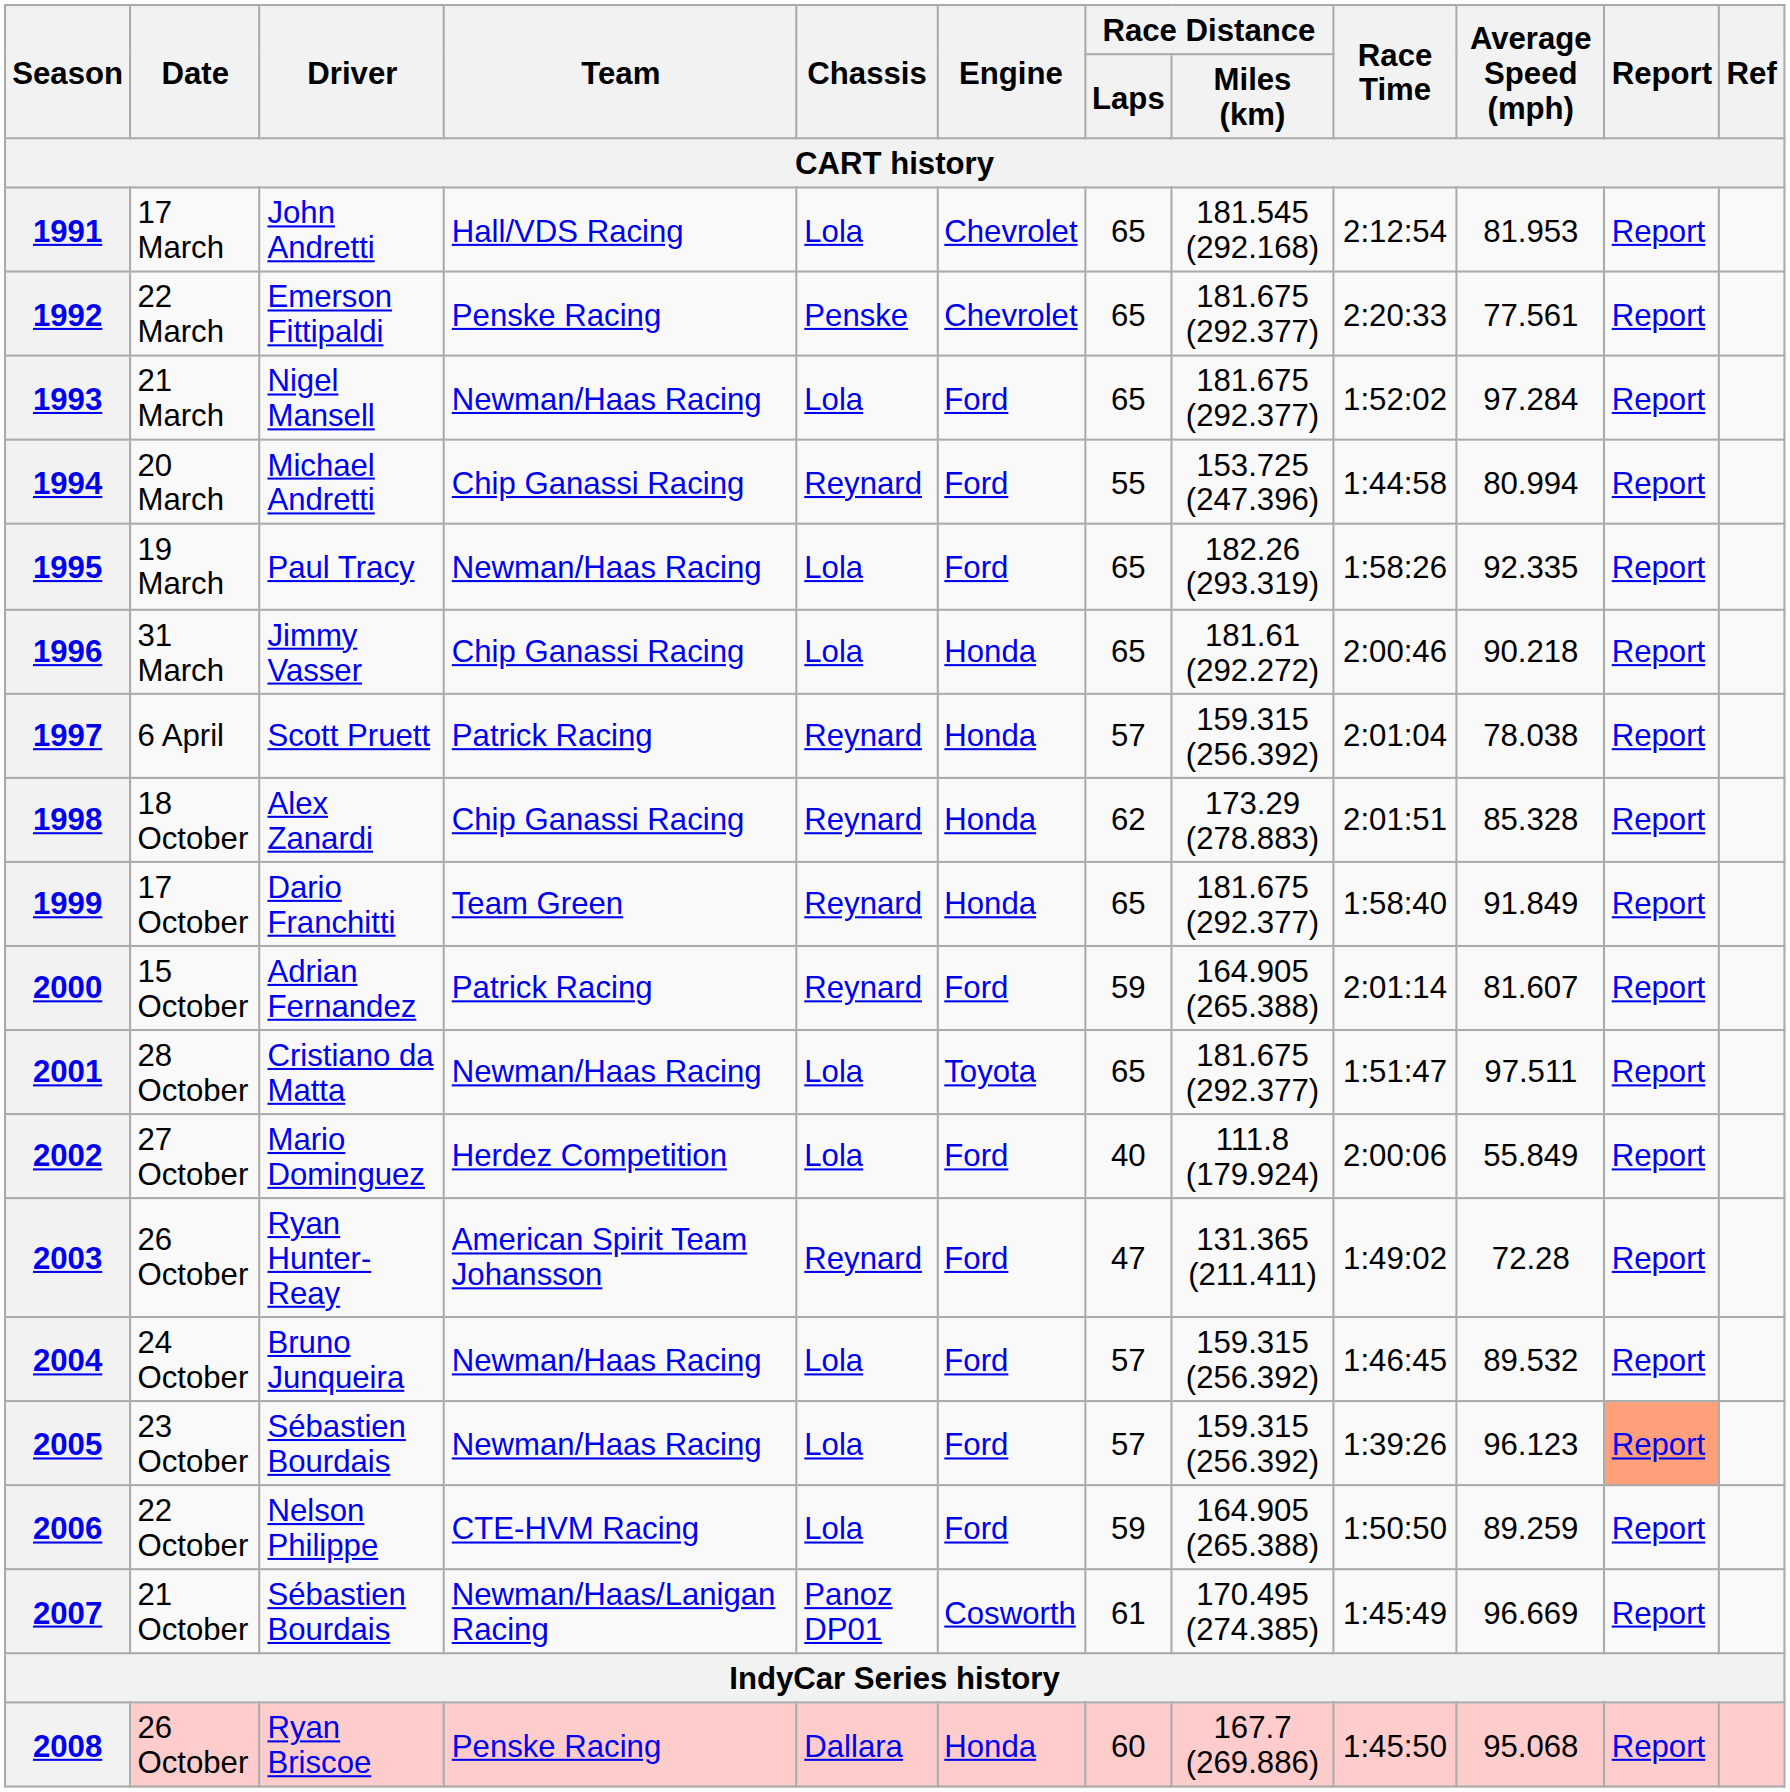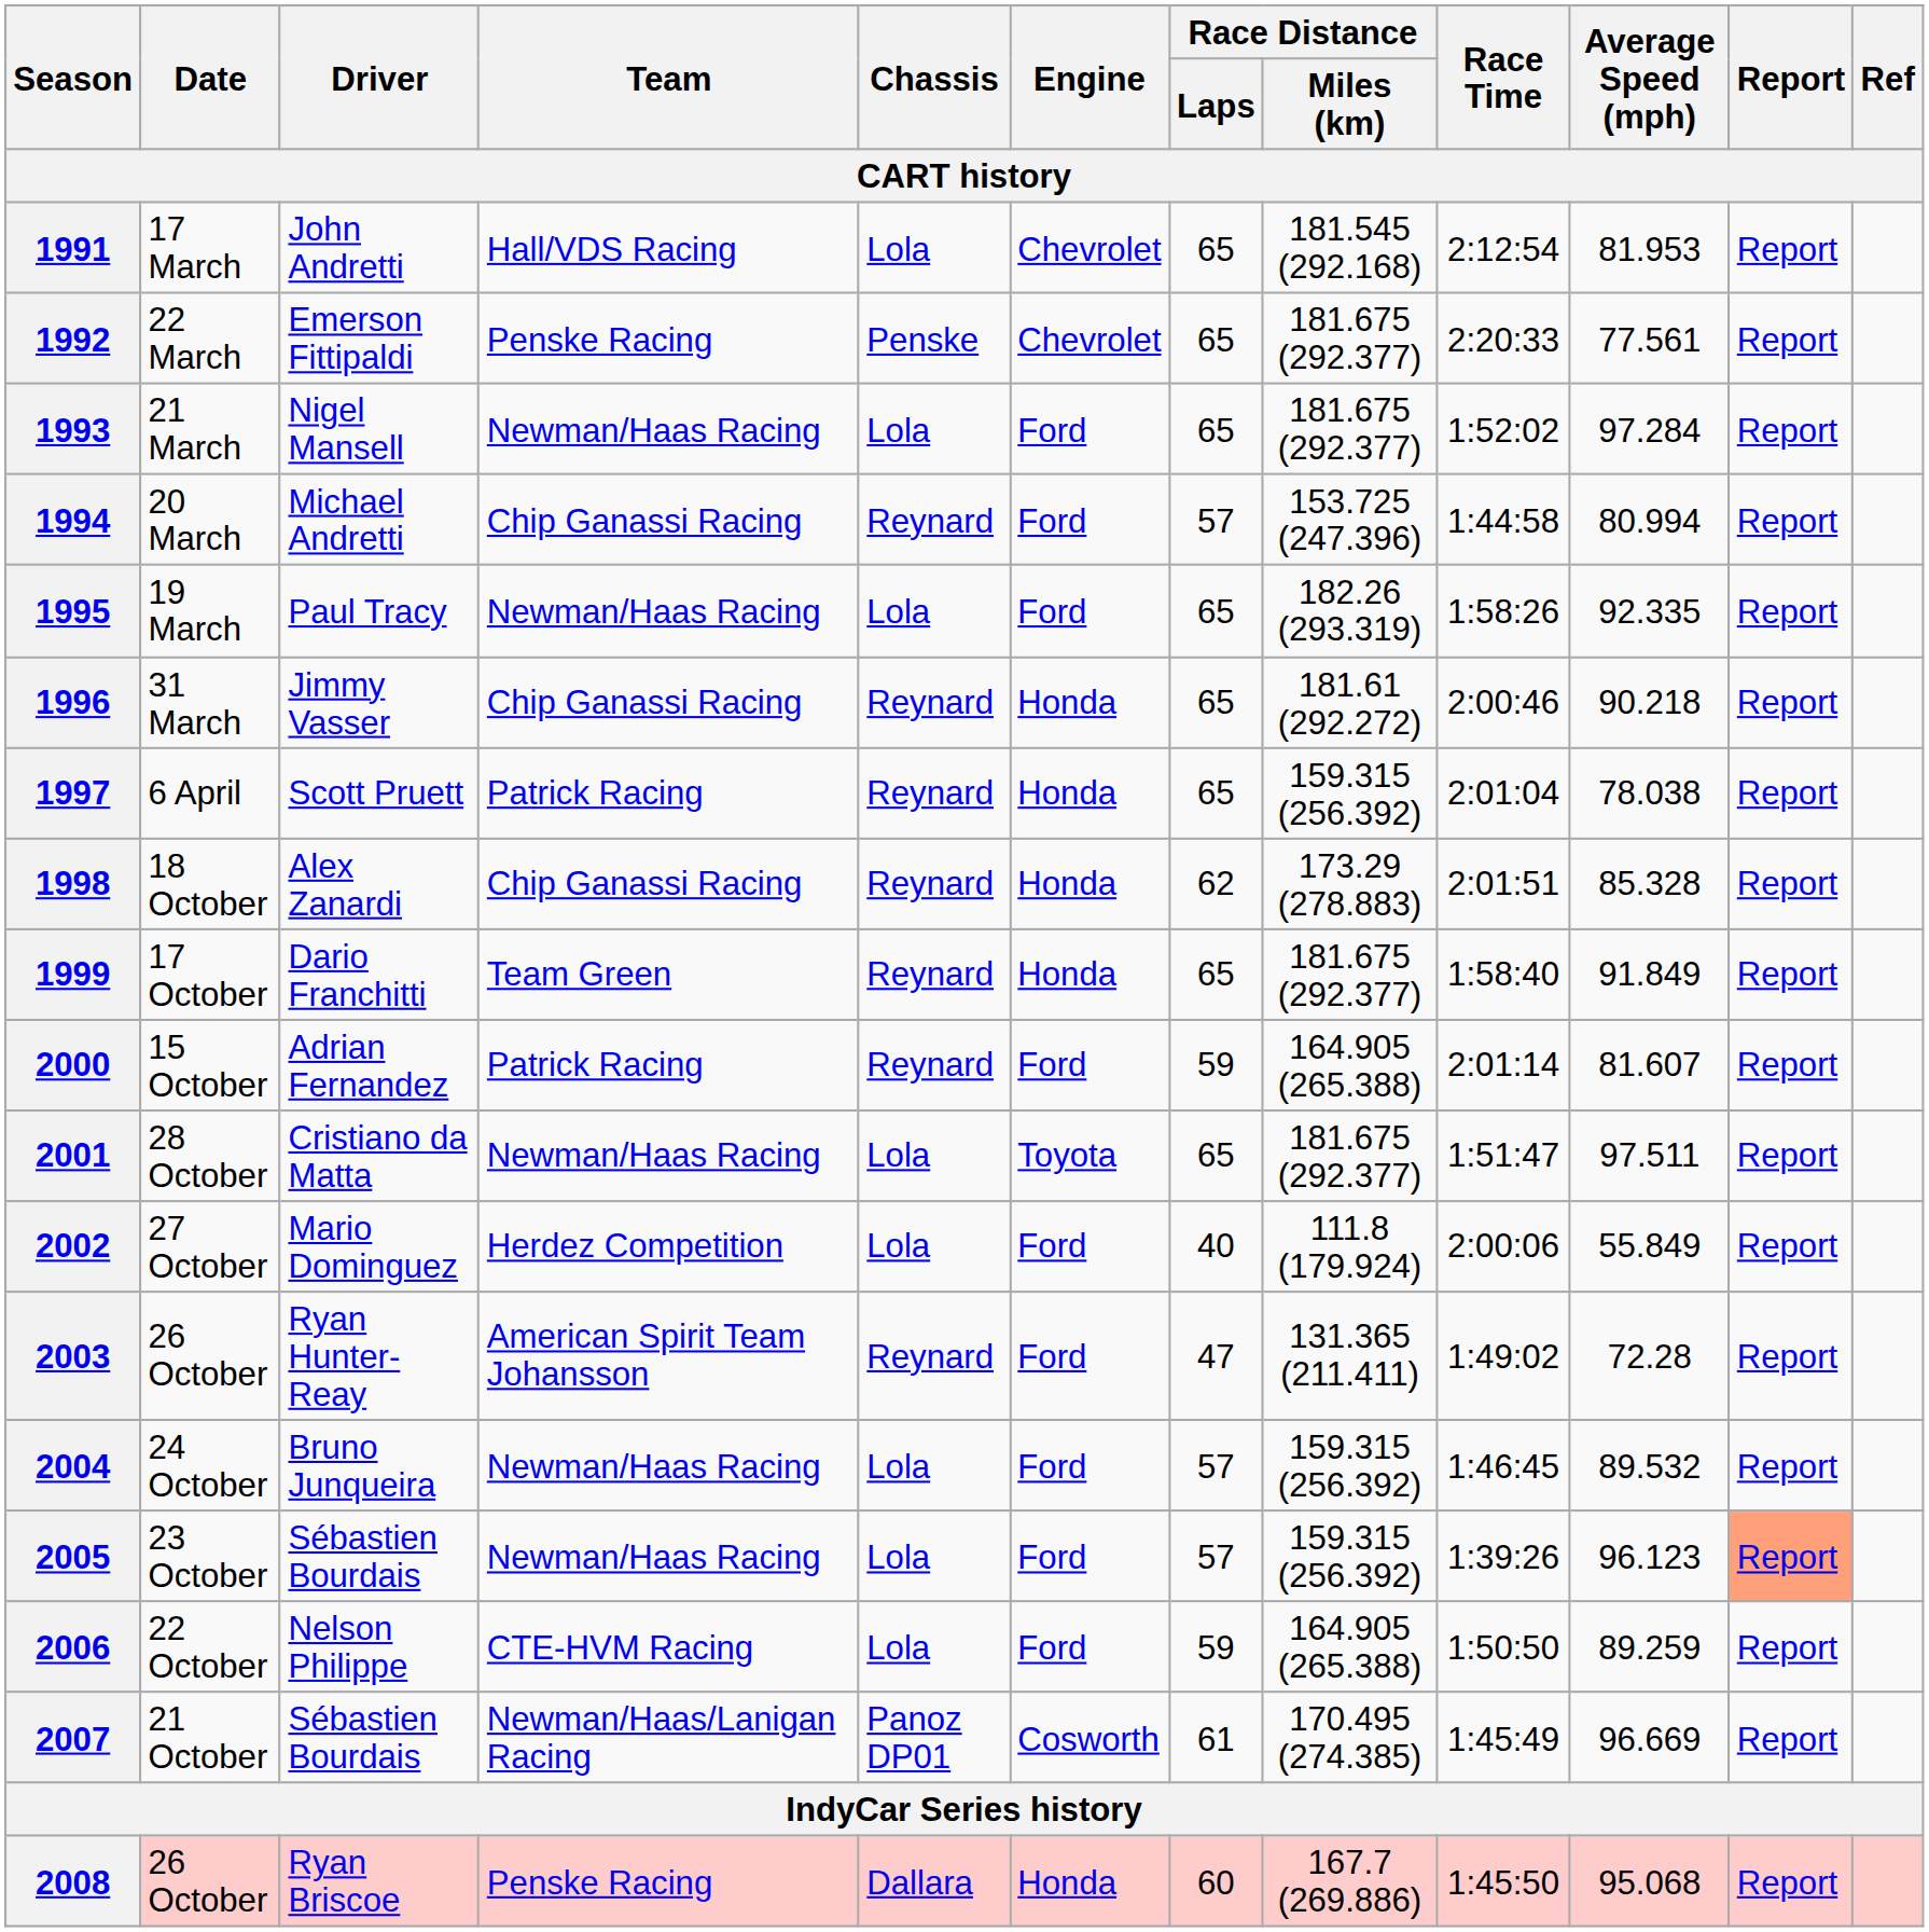 <table class="wikitable" style="font-size: 95%;">
 <tr>
 <th rowspan="2">Season</th>
 <th rowspan="2">Date</th>
 <th rowspan="2">Driver</th>
 <th rowspan="2">Team</th>
 <th rowspan="2">Chassis</th>
 <th rowspan="2">Engine</th>
 <th colspan="2">Race Distance</th>
 <th rowspan="2">Race Time</th>
 <th rowspan="2">Average Speed<br>(mph)</th>
 <th rowspan="2">Report</th>
 <th rowspan="2">Ref</th>
 </tr>
 <tr>
 <th>Laps</th>
 <th>Miles (km)</th>
 </tr>
 <tr>
 <th colspan=12>CART history</th>
 </tr>
 <tr>
 <th><a href='#'>1991</a></th>
 <td>17 March</td>
 <td> <a href='#'>John Andretti</a></td>
 <td><a href='#'>Hall/VDS Racing</a></td>
 <td><a href='#'>Lola</a></td>
 <td><a href='#'>Chevrolet</a></td>
 <td align="center">65</td>
 <td align="center">181.545 (292.168)</td>
 <td align="center">2:12:54</td>
 <td align="center">81.953</td>
 <td><a href='#'>Report</a></td>
 <td align="center"></td>
 </tr>
 <tr>
 <th><a href='#'>1992</a></th>
 <td>22 March</td>
 <td> <a href='#'>Emerson Fittipaldi</a></td>
 <td><a href='#'>Penske Racing</a></td>
 <td><a href='#'>Penske</a></td>
 <td><a href='#'>Chevrolet</a></td>
 <td align="center">65</td>
 <td align="center">181.675 (292.377)</td>
 <td align="center">2:20:33</td>
 <td align="center">77.561</td>
 <td><a href='#'>Report</a></td>
 <td align="center"></td>
 </tr>
 <tr>
 <th><a href='#'>1993</a></th>
 <td>21 March</td>
 <td> <a href='#'>Nigel Mansell</a></td>
 <td><a href='#'>Newman/Haas Racing</a></td>
 <td><a href='#'>Lola</a></td>
 <td><a href='#'>Ford</a></td>
 <td align="center">65</td>
 <td align="center">181.675 (292.377)</td>
 <td align="center">1:52:02</td>
 <td align="center">97.284</td>
 <td><a href='#'>Report</a></td>
 <td align="center"></td>
 </tr>
 <tr>
 <th><a href='#'>1994</a></th>
 <td>20 March</td>
 <td> <a href='#'>Michael Andretti</a></td>
 <td><a href='#'>Chip Ganassi Racing</a></td>
 <td><a href='#'>Reynard</a></td>
 <td><a href='#'>Ford</a></td>
-<td align="center">55</td>
+<td align="center">57</td>
 <td align="center">153.725 (247.396)</td>
 <td align="center">1:44:58</td>
 <td align="center">80.994</td>
 <td><a href='#'>Report</a></td>
 <td align="center"></td>
 </tr>
 <tr>
 <th><a href='#'>1995</a></th>
 <td>19 March</td>
 <td> <a href='#'>Paul Tracy</a></td>
 <td><a href='#'>Newman/Haas Racing</a></td>
 <td><a href='#'>Lola</a></td>
 <td><a href='#'>Ford</a></td>
 <td align="center">65</td>
 <td align="center">182.26 (293.319)</td>
 <td align="center">1:58:26</td>
 <td align="center">92.335</td>
 <td><a href='#'>Report</a></td>
 <td align="center"></td>
 </tr>
 <tr>
 <th><a href='#'>1996</a></th>
 <td>31 March</td>
 <td> <a href='#'>Jimmy Vasser</a></td>
 <td><a href='#'>Chip Ganassi Racing</a></td>
-<td><a href='#'>Lola</a></td>
+<td><a href='#'>Reynard</a></td>
 <td><a href='#'>Honda</a></td>
 <td align="center">65</td>
 <td align="center">181.61 (292.272)</td>
 <td align="center">2:00:46</td>
 <td align="center">90.218</td>
 <td><a href='#'>Report</a></td>
 <td align="center"></td>
 </tr>
 <tr>
 <th><a href='#'>1997</a></th>
 <td>6 April</td>
 <td> <a href='#'>Scott Pruett</a></td>
 <td><a href='#'>Patrick Racing</a></td>
 <td><a href='#'>Reynard</a></td>
 <td><a href='#'>Honda</a></td>
-<td align="center">57</td>
+<td align="center">65</td>
 <td align="center">159.315 (256.392)</td>
 <td align="center">2:01:04</td>
 <td align="center">78.038</td>
 <td><a href='#'>Report</a></td>
 <td align="center"></td>
 </tr>
 <tr>
 <th><a href='#'>1998</a></th>
 <td>18 October</td>
 <td> <a href='#'>Alex Zanardi</a></td>
 <td><a href='#'>Chip Ganassi Racing</a></td>
 <td><a href='#'>Reynard</a></td>
 <td><a href='#'>Honda</a></td>
 <td align="center">62</td>
 <td align="center">173.29 (278.883)</td>
 <td align="center">2:01:51</td>
 <td align="center">85.328</td>
 <td><a href='#'>Report</a></td>
 <td align="center"></td>
 </tr>
 <tr>
 <th><a href='#'>1999</a></th>
 <td>17 October</td>
 <td> <a href='#'>Dario Franchitti</a></td>
 <td><a href='#'>Team Green</a></td>
 <td><a href='#'>Reynard</a></td>
 <td><a href='#'>Honda</a></td>
 <td align="center">65</td>
 <td align="center">181.675 (292.377)</td>
 <td align="center">1:58:40</td>
 <td align="center">91.849</td>
 <td><a href='#'>Report</a></td>
 <td align="center"></td>
 </tr>
 <tr>
 <th><a href='#'>2000</a></th>
 <td>15 October</td>
 <td> <a href='#'>Adrian Fernandez</a></td>
 <td><a href='#'>Patrick Racing</a></td>
 <td><a href='#'>Reynard</a></td>
 <td><a href='#'>Ford</a></td>
 <td align="center">59</td>
 <td align="center">164.905 (265.388)</td>
 <td align="center">2:01:14</td>
 <td align="center">81.607</td>
 <td><a href='#'>Report</a></td>
 <td align="center"></td>
 </tr>
 <tr>
 <th><a href='#'>2001</a></th>
 <td>28 October</td>
 <td> <a href='#'>Cristiano da Matta</a></td>
 <td><a href='#'>Newman/Haas Racing</a></td>
 <td><a href='#'>Lola</a></td>
 <td><a href='#'>Toyota</a></td>
 <td align="center">65</td>
 <td align="center">181.675 (292.377)</td>
 <td align="center">1:51:47</td>
 <td align="center">97.511</td>
 <td><a href='#'>Report</a></td>
 <td align="center"></td>
 </tr>
 <tr>
 <th><a href='#'>2002</a></th>
 <td>27 October</td>
 <td> <a href='#'>Mario Dominguez</a></td>
 <td><a href='#'>Herdez Competition</a></td>
 <td><a href='#'>Lola</a></td>
 <td><a href='#'>Ford</a></td>
 <td align="center">40</td>
 <td align="center">111.8 (179.924)</td>
 <td align="center">2:00:06</td>
 <td align="center">55.849</td>
 <td><a href='#'>Report</a></td>
 <td align="center"></td>
 </tr>
 <tr>
 <th><a href='#'>2003</a></th>
 <td>26 October</td>
 <td> <a href='#'>Ryan Hunter-Reay</a></td>
 <td><a href='#'>American Spirit Team Johansson</a></td>
 <td><a href='#'>Reynard</a></td>
 <td><a href='#'>Ford</a></td>
 <td align="center">47</td>
 <td align="center">131.365 (211.411)</td>
 <td align="center">1:49:02</td>
 <td align="center">72.28</td>
 <td><a href='#'>Report</a></td>
 <td align="center"></td>
 </tr>
 <tr>
 <th><a href='#'>2004</a></th>
 <td>24 October</td>
 <td> <a href='#'>Bruno Junqueira</a></td>
 <td><a href='#'>Newman/Haas Racing</a></td>
 <td><a href='#'>Lola</a></td>
 <td><a href='#'>Ford</a></td>
 <td align="center">57</td>
 <td align="center">159.315 (256.392)</td>
 <td align="center">1:46:45</td>
 <td align="center">89.532</td>
 <td><a href='#'>Report</a></td>
 <td align="center"></td>
 </tr>
 <tr>
 <th><a href='#'>2005</a></th>
 <td>23 October</td>
 <td> <a href='#'>Sébastien Bourdais</a></td>
 <td><a href='#'>Newman/Haas Racing</a></td>
 <td><a href='#'>Lola</a></td>
 <td><a href='#'>Ford</a></td>
 <td align="center">57</td>
 <td align="center">159.315 (256.392)</td>
 <td align="center">1:39:26</td>
 <td align="center">96.123</td>
 <td style="background: lightsalmon;"><a href='#'>Report</a></td>
 <td align="center"></td>
 </tr>
 <tr>
 <th><a href='#'>2006</a></th>
 <td>22 October</td>
 <td> <a href='#'>Nelson Philippe</a></td>
 <td><a href='#'>CTE-HVM Racing</a></td>
 <td><a href='#'>Lola</a></td>
 <td><a href='#'>Ford</a></td>
 <td align="center">59</td>
 <td align="center">164.905 (265.388)</td>
 <td align="center">1:50:50</td>
 <td align="center">89.259</td>
 <td><a href='#'>Report</a></td>
 <td align="center"></td>
 </tr>
 <tr>
 <th><a href='#'>2007</a></th>
 <td>21 October</td>
 <td> <a href='#'>Sébastien Bourdais</a></td>
 <td><a href='#'>Newman/Haas/Lanigan Racing</a></td>
 <td><a href='#'>Panoz DP01</a></td>
 <td><a href='#'>Cosworth</a></td>
 <td align="center">61</td>
 <td align="center">170.495 (274.385)</td>
 <td align="center">1:45:49</td>
 <td align="center">96.669</td>
 <td><a href='#'>Report</a></td>
 <td align="center"></td>
 </tr>
 <tr>
 <th colspan=12>IndyCar Series history</th>
 </tr>
 <tr style="background:#fcc;">
 <th><a href='#'>2008</a></th>
 <td>26 October</td>
 <td> <a href='#'>Ryan Briscoe</a></td>
 <td><a href='#'>Penske Racing</a></td>
 <td><a href='#'>Dallara</a></td>
 <td><a href='#'>Honda</a></td>
 <td align="center">60</td>
 <td align="center">167.7 (269.886)</td>
 <td align="center">1:45:50</td>
 <td align="center">95.068</td>
 <td><a href='#'>Report</a></td>
 <td align="center"></td>
 </tr>
 </table>
